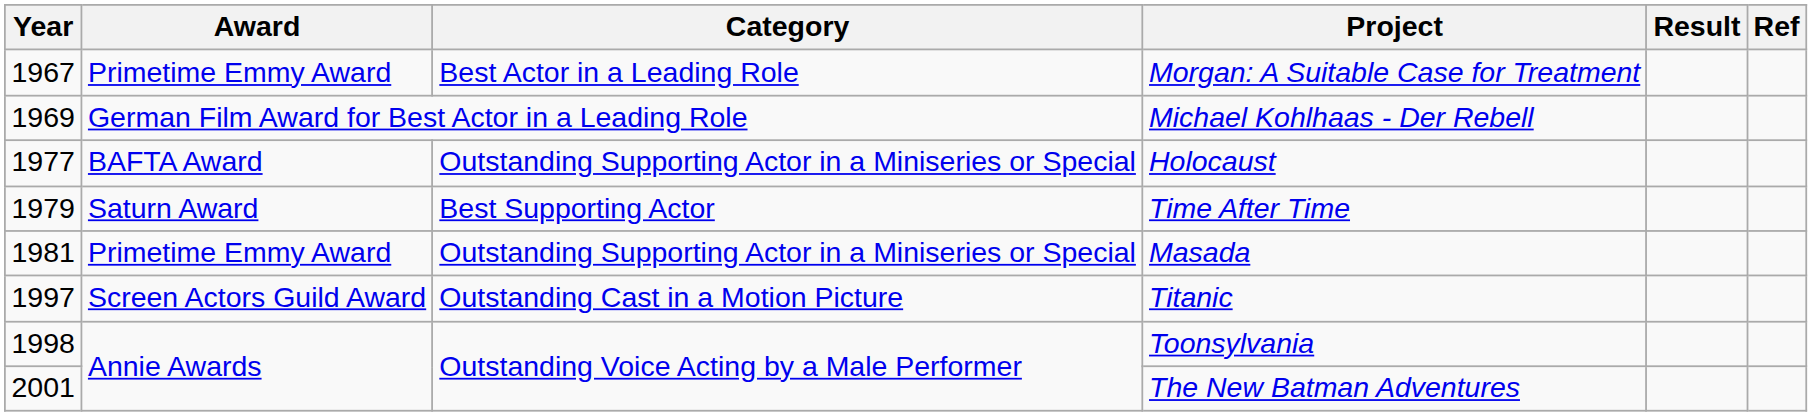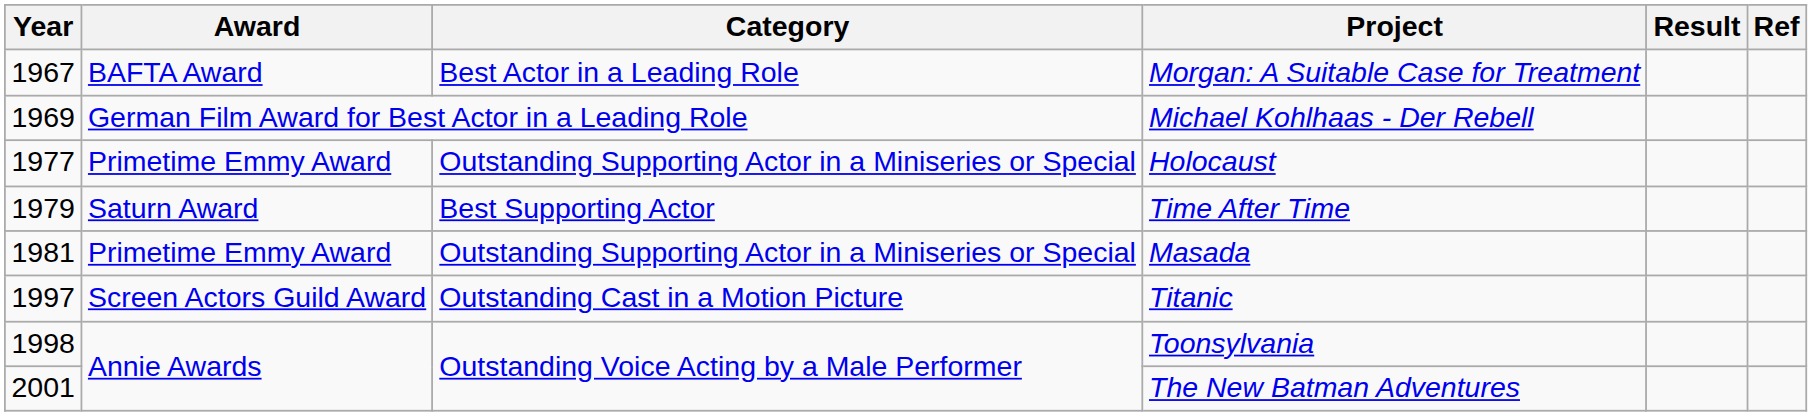 <table class="wikitable sortable">
 <tr>
 <th>Year</th>
 <th>Award</th>
 <th>Category</th>
 <th>Project</th>
 <th>Result</th>
 <th class="unsortable">Ref</th>
 </tr>
 <tr>
 <td>1967</td>
-<td><a href='#'>Primetime Emmy Award</a></td>
+<td><a href='#'>BAFTA Award</a></td>
 <td><a href='#'>Best Actor in a Leading Role</a></td>
 <td><em><a href='#'>Morgan: A Suitable Case for Treatment</a></em></td>
 <td></td>
 <td></td>
 </tr>
 <tr>
 <td>1969</td>
 <td colspan=2><a href='#'>German Film Award for Best Actor in a Leading Role</a></td>
 <td><em><a href='#'>Michael Kohlhaas - Der Rebell</a></em></td>
 <td></td>
 <td></td>
 </tr>
 <tr>
 <td>1977</td>
-<td><a href='#'>BAFTA Award</a></td>
+<td><a href='#'>Primetime Emmy Award</a></td>
 <td><a href='#'>Outstanding Supporting Actor in a Miniseries or Special</a></td>
 <td><em><a href='#'>Holocaust</a></em></td>
 <td></td>
 <td></td>
 </tr>
 <tr>
 <td>1979</td>
 <td><a href='#'>Saturn Award</a></td>
 <td><a href='#'>Best Supporting Actor</a></td>
 <td><em><a href='#'>Time After Time</a></em></td>
 <td></td>
 <td></td>
 </tr>
 <tr>
 <td>1981</td>
 <td><a href='#'>Primetime Emmy Award</a></td>
 <td><a href='#'>Outstanding Supporting Actor in a Miniseries or Special</a></td>
 <td><em><a href='#'>Masada</a></em></td>
 <td></td>
 <td></td>
 </tr>
 <tr>
 <td>1997</td>
 <td><a href='#'>Screen Actors Guild Award</a></td>
 <td><a href='#'>Outstanding Cast in a Motion Picture</a></td>
 <td><em><a href='#'>Titanic</a></em></td>
 <td></td>
 <td></td>
 </tr>
 <tr>
 <td>1998</td>
 <td rowspan=2><a href='#'>Annie Awards</a></td>
 <td rowspan=2><a href='#'>Outstanding Voice Acting by a Male Performer</a></td>
 <td><em><a href='#'>Toonsylvania</a></em></td>
 <td></td>
 <td></td>
 </tr>
 <tr>
 <td>2001</td>
 <td><em><a href='#'>The New Batman Adventures</a></em></td>
 <td></td>
 <td></td>
 </tr>
 </table>
